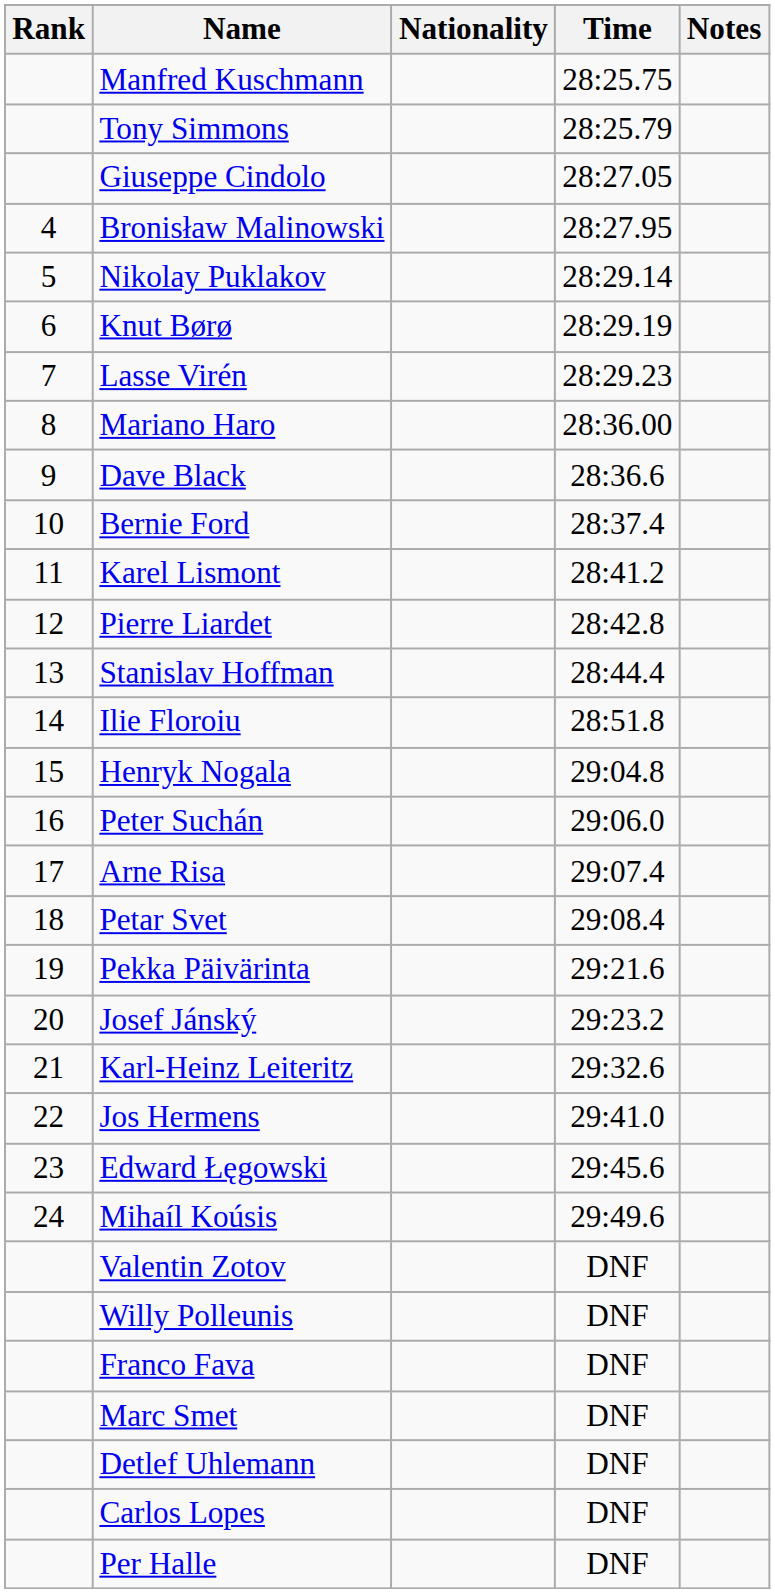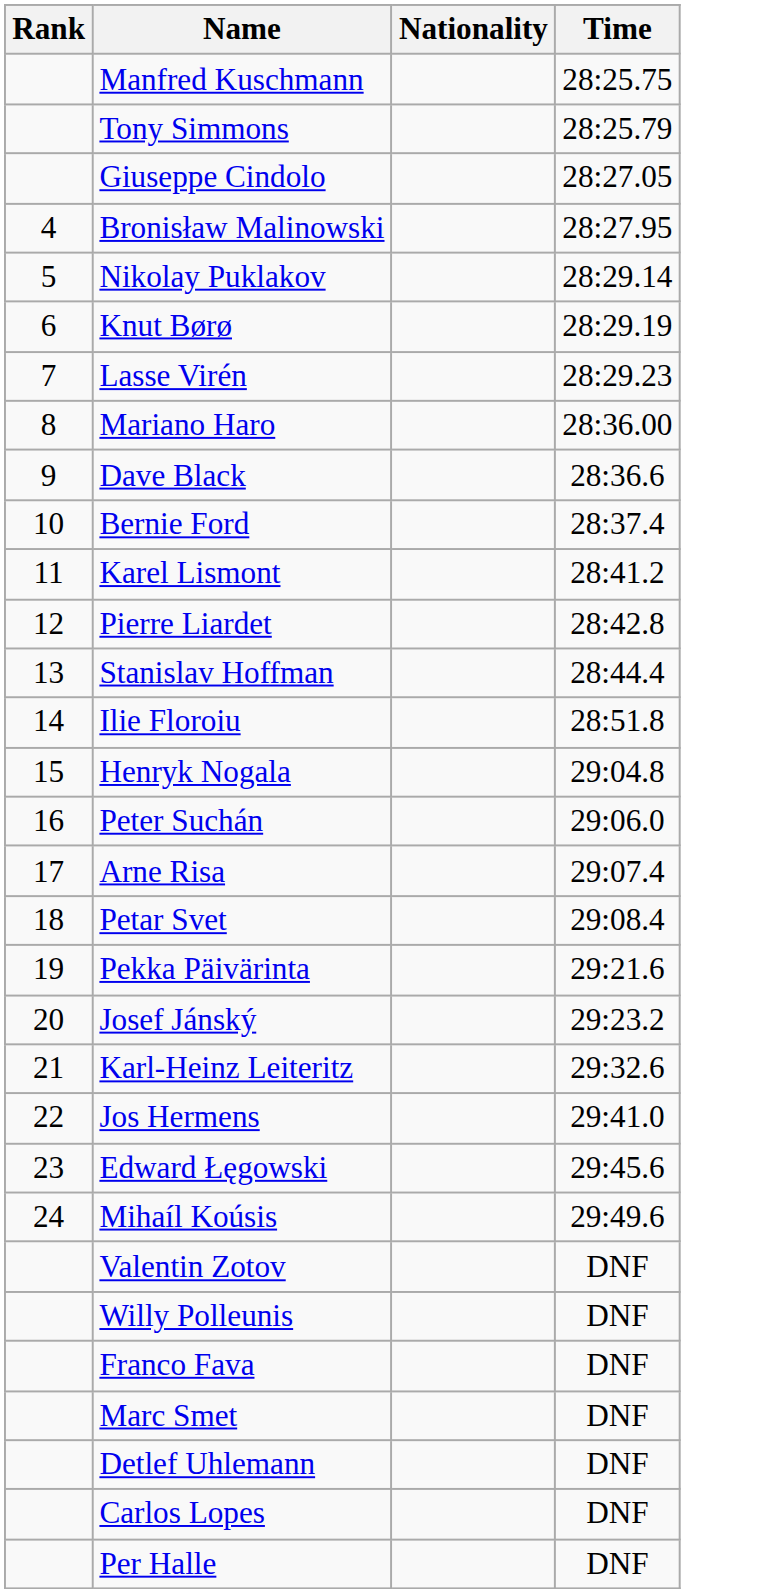 <table class="wikitable sortable" style="text-align:center">
 <tr>
 <th>Rank</th>
 <th>Name</th>
 <th>Nationality</th>
 <th>Time</th>
-<th>Notes</th>
 </tr>
 <tr>
 <td></td>
 <td align=left><a href='#'>Manfred Kuschmann</a></td>
 <td align=left></td>
 <td>28:25.75</td>
-<td></td>
 </tr>
 <tr>
 <td></td>
 <td align=left><a href='#'>Tony Simmons</a></td>
 <td align=left></td>
 <td>28:25.79</td>
-<td></td>
 </tr>
 <tr>
 <td></td>
 <td align=left><a href='#'>Giuseppe Cindolo</a></td>
 <td align=left></td>
 <td>28:27.05</td>
-<td></td>
 </tr>
 <tr>
 <td>4</td>
 <td align=left><a href='#'>Bronisław Malinowski</a></td>
 <td align=left></td>
 <td>28:27.95</td>
-<td></td>
 </tr>
 <tr>
 <td>5</td>
 <td align=left><a href='#'>Nikolay Puklakov</a></td>
 <td align=left></td>
 <td>28:29.14</td>
-<td></td>
 </tr>
 <tr>
 <td>6</td>
 <td align=left><a href='#'>Knut Børø</a></td>
 <td align=left></td>
 <td>28:29.19</td>
-<td></td>
 </tr>
 <tr>
 <td>7</td>
 <td align=left><a href='#'>Lasse Virén</a></td>
 <td align=left></td>
 <td>28:29.23</td>
-<td></td>
 </tr>
 <tr>
 <td>8</td>
 <td align=left><a href='#'>Mariano Haro</a></td>
 <td align=left></td>
 <td>28:36.00</td>
-<td></td>
 </tr>
 <tr>
 <td>9</td>
 <td align=left><a href='#'>Dave Black</a></td>
 <td align=left></td>
 <td>28:36.6</td>
-<td></td>
 </tr>
 <tr>
 <td>10</td>
 <td align=left><a href='#'>Bernie Ford</a></td>
 <td align=left></td>
 <td>28:37.4</td>
-<td></td>
 </tr>
 <tr>
 <td>11</td>
 <td align=left><a href='#'>Karel Lismont</a></td>
 <td align=left></td>
 <td>28:41.2</td>
-<td></td>
 </tr>
 <tr>
 <td>12</td>
 <td align=left><a href='#'>Pierre Liardet</a></td>
 <td align=left></td>
 <td>28:42.8</td>
-<td></td>
 </tr>
 <tr>
 <td>13</td>
 <td align=left><a href='#'>Stanislav Hoffman</a></td>
 <td align=left></td>
 <td>28:44.4</td>
-<td></td>
 </tr>
 <tr>
 <td>14</td>
 <td align=left><a href='#'>Ilie Floroiu</a></td>
 <td align=left></td>
 <td>28:51.8</td>
-<td></td>
 </tr>
 <tr>
 <td>15</td>
 <td align=left><a href='#'>Henryk Nogala</a></td>
 <td align=left></td>
 <td>29:04.8</td>
-<td></td>
 </tr>
 <tr>
 <td>16</td>
 <td align=left><a href='#'>Peter Suchán</a></td>
 <td align=left></td>
 <td>29:06.0</td>
-<td></td>
 </tr>
 <tr>
 <td>17</td>
 <td align=left><a href='#'>Arne Risa</a></td>
 <td align=left></td>
 <td>29:07.4</td>
-<td></td>
 </tr>
 <tr>
 <td>18</td>
 <td align=left><a href='#'>Petar Svet</a></td>
 <td align=left></td>
 <td>29:08.4</td>
-<td></td>
 </tr>
 <tr>
 <td>19</td>
 <td align=left><a href='#'>Pekka Päivärinta</a></td>
 <td align=left></td>
 <td>29:21.6</td>
-<td></td>
 </tr>
 <tr>
 <td>20</td>
 <td align=left><a href='#'>Josef Jánský</a></td>
 <td align=left></td>
 <td>29:23.2</td>
-<td></td>
 </tr>
 <tr>
 <td>21</td>
 <td align=left><a href='#'>Karl-Heinz Leiteritz</a></td>
 <td align=left></td>
 <td>29:32.6</td>
-<td></td>
 </tr>
 <tr>
 <td>22</td>
 <td align=left><a href='#'>Jos Hermens</a></td>
 <td align=left></td>
 <td>29:41.0</td>
-<td></td>
 </tr>
 <tr>
 <td>23</td>
 <td align=left><a href='#'>Edward Łęgowski</a></td>
 <td align=left></td>
 <td>29:45.6</td>
-<td></td>
 </tr>
 <tr>
 <td>24</td>
 <td align=left><a href='#'>Mihaíl Koúsis</a></td>
 <td align=left></td>
 <td>29:49.6</td>
-<td></td>
 </tr>
 <tr>
 <td></td>
 <td align=left><a href='#'>Valentin Zotov</a></td>
 <td align=left></td>
 <td>DNF</td>
-<td></td>
 </tr>
 <tr>
 <td></td>
 <td align=left><a href='#'>Willy Polleunis</a></td>
 <td align=left></td>
 <td>DNF</td>
-<td></td>
 </tr>
 <tr>
 <td></td>
 <td align=left><a href='#'>Franco Fava</a></td>
 <td align=left></td>
 <td>DNF</td>
-<td></td>
 </tr>
 <tr>
 <td></td>
 <td align=left><a href='#'>Marc Smet</a></td>
 <td align=left></td>
 <td>DNF</td>
-<td></td>
 </tr>
 <tr>
 <td></td>
 <td align=left><a href='#'>Detlef Uhlemann</a></td>
 <td align=left></td>
 <td>DNF</td>
-<td></td>
 </tr>
 <tr>
 <td></td>
 <td align=left><a href='#'>Carlos Lopes</a></td>
 <td align=left></td>
 <td>DNF</td>
-<td></td>
 </tr>
 <tr>
 <td></td>
 <td align=left><a href='#'>Per Halle</a></td>
 <td align=left></td>
 <td>DNF</td>
-<td></td>
 </tr>
 </table>
